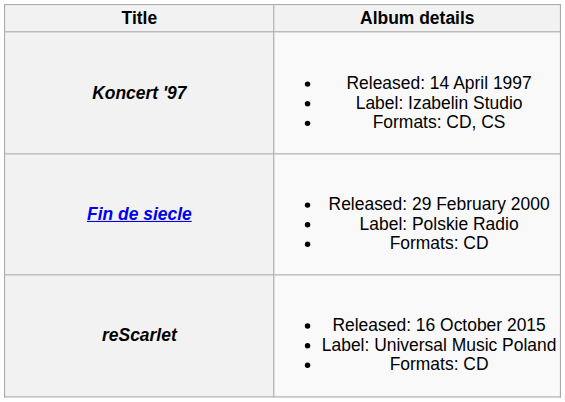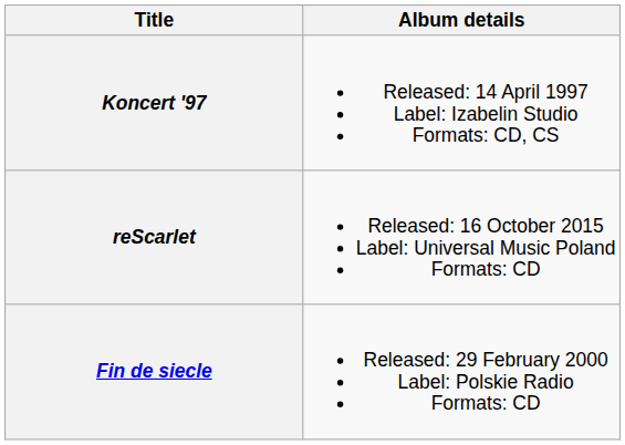 <table class="wikitable plainrowheaders" style="text-align:center;">
 <tr>
 <th scope="col" style="width:15em;">Title</th>
 <th scope="col">Album details</th>
 </tr>
 <tr>
 <th scope="row"><em>Koncert '97</em></th>
 <td><br><ul><li>Released: 14 April 1997</li><li>Label: Izabelin Studio</li><li>Formats: CD, CS</li></ul></td>
 </tr>
 <tr>
+<th scope="row"><em>reScarlet</em></th>
+<td><br><ul><li>Released: 16 October 2015</li><li>Label: Universal Music Poland</li><li>Formats: CD</li></ul></td>
+</tr>
+<tr>
 <th scope="row"><em><a href='#'>Fin de siecle</a></em></th>
 <td><br><ul><li>Released: 29 February 2000</li><li>Label: Polskie Radio</li><li>Formats: CD</li></ul></td>
 </tr>
-<tr>
-<th scope="row"><em>reScarlet</em></th>
-<td><br><ul><li>Released: 16 October 2015</li><li>Label: Universal Music Poland</li><li>Formats: CD</li></ul></td>
-</tr>
 </table>
